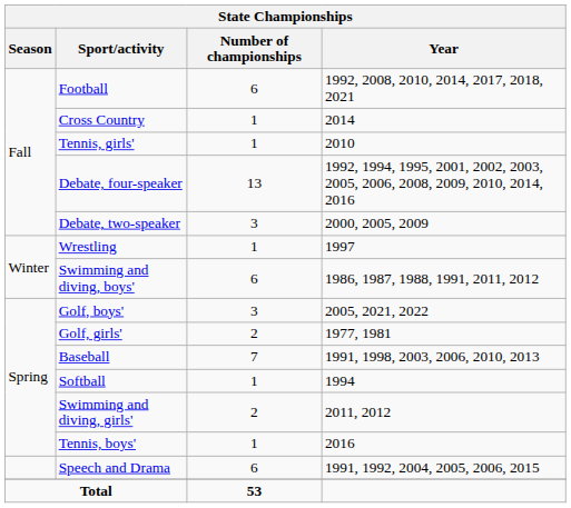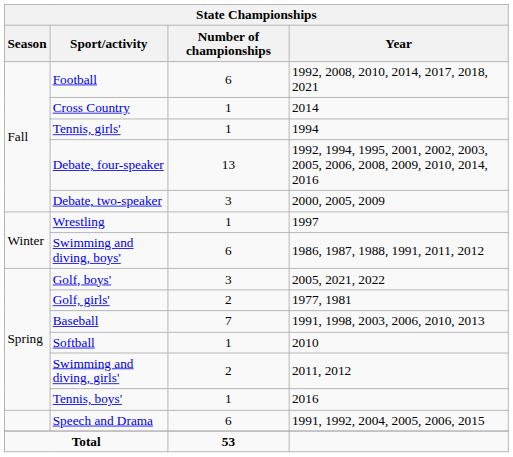 <table class="wikitable">
 <tr>
 <th colspan="4">State Championships</th>
 </tr>
 <tr>
 <th>Season</th>
 <th>Sport/activity</th>
 <th>Number of championships</th>
 <th>Year</th>
 </tr>
 <tr>
 <td rowspan="5">Fall</td>
 <td><a href='#'>Football</a></td>
 <td style="text-align:center;">6</td>
 <td>1992, 2008, 2010, 2014, 2017, 2018, 2021</td>
 </tr>
 <tr>
 <td><a href='#'>Cross Country</a></td>
 <td style="text-align:center;">1</td>
 <td>2014</td>
 </tr>
 <tr>
 <td><a href='#'>Tennis, girls'</a></td>
 <td style="text-align:center;">1</td>
-<td>2010</td>
+<td>1994</td>
 </tr>
 <tr>
 <td><a href='#'>Debate, four-speaker</a></td>
 <td style="text-align:center;">13</td>
 <td>1992, 1994, 1995, 2001, 2002, 2003, 2005, 2006, 2008, 2009, 2010, 2014, 2016</td>
 </tr>
 <tr>
 <td><a href='#'>Debate, two-speaker</a></td>
 <td style="text-align:center;">3</td>
 <td>2000, 2005, 2009</td>
 </tr>
 <tr>
 <td rowspan="2">Winter</td>
 <td><a href='#'>Wrestling</a></td>
 <td style="text-align:center;">1</td>
 <td>1997</td>
 </tr>
 <tr>
 <td><a href='#'>Swimming and diving, boys'</a></td>
 <td style="text-align:center;">6</td>
 <td>1986, 1987, 1988, 1991, 2011, 2012</td>
 </tr>
 <tr>
 <td rowspan="6">Spring</td>
 <td><a href='#'>Golf, boys'</a></td>
 <td style="text-align:center;">3</td>
 <td>2005, 2021, 2022</td>
 </tr>
 <tr>
 <td><a href='#'>Golf, girls'</a></td>
 <td style="text-align:center;">2</td>
 <td>1977, 1981</td>
 </tr>
 <tr>
 <td><a href='#'>Baseball</a></td>
 <td style="text-align:center;">7</td>
 <td>1991, 1998, 2003, 2006, 2010, 2013</td>
 </tr>
 <tr>
 <td><a href='#'>Softball</a></td>
 <td style="text-align:center;">1</td>
-<td>1994</td>
+<td>2010</td>
 </tr>
 <tr>
 <td><a href='#'>Swimming and diving, girls'</a></td>
 <td style="text-align:center;">2</td>
 <td>2011, 2012</td>
 </tr>
 <tr>
 <td><a href='#'>Tennis, boys'</a></td>
 <td style="text-align:center;">1</td>
 <td>2016</td>
 </tr>
 <tr>
 <td></td>
 <td><a href='#'>Speech and Drama</a></td>
 <td style="text-align:center;">6</td>
 <td>1991, 1992, 2004, 2005, 2006, 2015</td>
 </tr>
 <tr>
 </tr>
 <tr style="text-align:center;">
 <td colspan="2"><strong>Total</strong></td>
 <td style="text-align:center;"><strong>53</strong></td>
 <td></td>
 </tr>
 </table>
